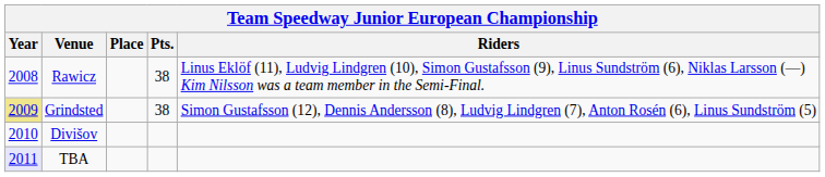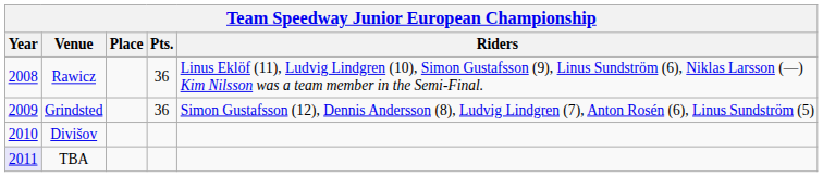 <table class=wikitable style="font-size: 90%;">
 <tr>
 <th colspan=5><big><a href='#'>Team Speedway Junior European Championship</a></big></th>
 </tr>
 <tr>
 <th>Year</th>
 <th>Venue</th>
 <th>Place</th>
 <th>Pts.</th>
 <th>Riders</th>
 </tr>
 <tr align=center>
 <td><a href='#'>2008</a></td>
 <td> <a href='#'>Rawicz</a></td>
 <td></td>
-<td>38</td>
+<td>36</td>
 <td align=left><a href='#'>Linus Eklöf</a> (11), <a href='#'>Ludvig Lindgren</a> (10), <a href='#'>Simon Gustafsson</a> (9), <a href='#'>Linus Sundström</a> (6), <a href='#'>Niklas Larsson</a> (—) <br><em><a href='#'>Kim Nilsson</a> was a team member in the Semi-Final.</em></td>
 </tr>
 <tr align=center>
-<td style="background: khaki;"><a href='#'>2009</a></td>
+<td><a href='#'>2009</a></td>
 <td> <a href='#'>Grindsted</a></td>
 <td></td>
-<td>38</td>
+<td>36</td>
 <td align=left><a href='#'>Simon Gustafsson</a> (12), <a href='#'>Dennis Andersson</a> (8), <a href='#'>Ludvig Lindgren</a> (7), <a href='#'>Anton Rosén</a> (6), <a href='#'>Linus Sundström</a> (5)</td>
 </tr>
 <tr align=center>
 <td><a href='#'>2010</a></td>
 <td> <a href='#'>Divišov</a></td>
 <td></td>
 <td></td>
 <td align=left></td>
 </tr>
 <tr align=center>
 <td style="background: lavender;"><a href='#'>2011</a></td>
 <td> TBA</td>
 <td></td>
 <td></td>
 <td align=left></td>
 </tr>
 </table>
